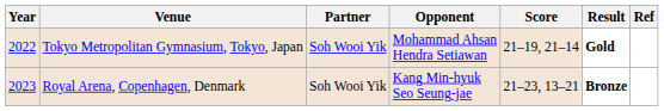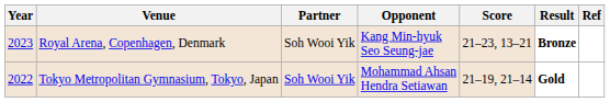 <table class="sortable wikitable" style="font-size: 90%;">
 <tr>
 <th>Year</th>
 <th>Venue</th>
 <th>Partner</th>
 <th>Opponent</th>
 <th>Score</th>
 <th>Result</th>
 <th>Ref</th>
 </tr>
 <tr style="background:#F3E6D7">
+<td align="center"><a href='#'>2023</a></td>
+<td align="left"><a href='#'>Royal Arena</a>, <a href='#'>Copenhagen</a>, Denmark</td>
+<td align="left"> Soh Wooi Yik</td>
+<td align="left"> <a href='#'>Kang Min-hyuk</a><br> <a href='#'>Seo Seung-jae</a></td>
+<td align="left">21–23, 13–21</td>
+<td style="text-align:left; background:white"> <strong>Bronze</strong></td>
+<td style="text-align:center; background:white"></td>
+</tr>
+<tr style="background:#F3E6D7">
 <td align="center"><a href='#'>2022</a></td>
 <td align="left"><a href='#'>Tokyo Metropolitan Gymnasium</a>, <a href='#'>Tokyo</a>, Japan</td>
 <td align="left"> <a href='#'>Soh Wooi Yik</a></td>
 <td align="left"> <a href='#'>Mohammad Ahsan</a><br> <a href='#'>Hendra Setiawan</a></td>
 <td align="left">21–19, 21–14</td>
 <td style="text-align:left; background:white"> <strong>Gold</strong></td>
 <td style="text-align:center; background:white"></td>
 </tr>
-<tr style="background:#F3E6D7">
-<td align="center"><a href='#'>2023</a></td>
-<td align="left"><a href='#'>Royal Arena</a>, <a href='#'>Copenhagen</a>, Denmark</td>
-<td align="left"> Soh Wooi Yik</td>
-<td align="left"> <a href='#'>Kang Min-hyuk</a><br> <a href='#'>Seo Seung-jae</a></td>
-<td align="left">21–23, 13–21</td>
-<td style="text-align:left; background:white"> <strong>Bronze</strong></td>
-<td style="text-align:center; background:white"></td>
-</tr>
 </table>
